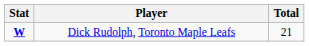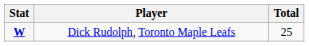 <table class="wikitable" width="33%" style="text-align:center;">
 <tr>
 <th width="5%">Stat</th>
 <th width="60%">Player</th>
 <th width="5%">Total</th>
 </tr>
 <tr>
 <td><strong><a href='#'>W</a></strong></td>
 <td><a href='#'>Dick Rudolph</a>, <a href='#'>Toronto Maple Leafs</a></td>
-<td>21</td>
+<td>25</td>
 </tr>
 </table>
